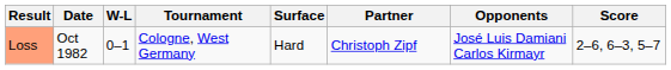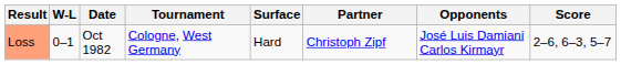 <table class="sortable wikitable">
 <tr>
 <th style="width:40px">Result</th>
+<th style="width:30px" class="unsortable">W-L</th>
 <th style="width:50px">Date</th>
-<th style="width:30px" class="unsortable">W-L</th>
 <th style="width:150px">Tournament</th>
 <th style="width:50px">Surface</th>
 <th style="width:135px">Partner</th>
 <th style="width:135px">Opponents</th>
 <th style="width:100px" class="unsortable">Score</th>
 </tr>
 <tr>
 <td style="background:#ffa07a;">Loss</td>
+<td>0–1</td>
 <td>Oct 1982</td>
-<td>0–1</td>
 <td><a href='#'>Cologne</a>, <a href='#'>West Germany</a></td>
 <td>Hard</td>
 <td> <a href='#'>Christoph Zipf</a></td>
 <td> <a href='#'>José Luis Damiani</a><br> <a href='#'>Carlos Kirmayr</a></td>
 <td>2–6, 6–3, 5–7</td>
 </tr>
 </table>
